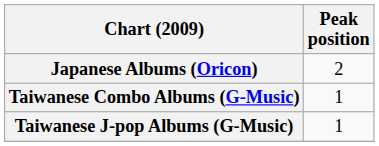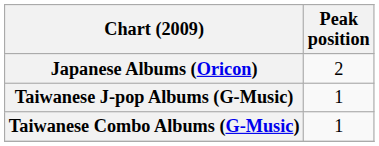 <table class="wikitable plainrowheaders sortable">
 <tr>
 <th>Chart (2009)</th>
 <th>Peak<br>position</th>
 </tr>
 <tr>
 <th scope="row">Japanese Albums (<a href='#'>Oricon</a>)</th>
 <td style="text-align:center;">2</td>
 </tr>
 <tr>
-<th scope="row">Taiwanese Combo Albums (<a href='#'>G-Music</a>)</th>
+<th scope="row">Taiwanese J-pop Albums (G-Music)</th>
 <td style="text-align:center;">1</td>
 </tr>
 <tr>
-<th scope="row">Taiwanese J-pop Albums (G-Music)</th>
+<th scope="row">Taiwanese Combo Albums (<a href='#'>G-Music</a>)</th>
 <td style="text-align:center;">1</td>
 </tr>
 <tr>
 </tr>
 </table>
